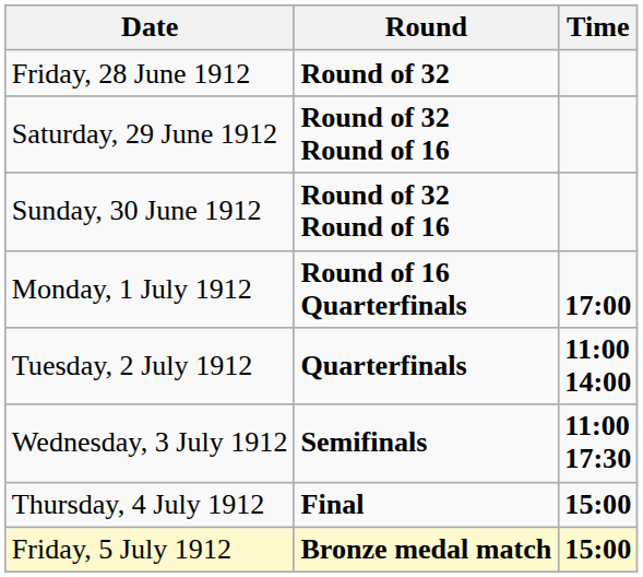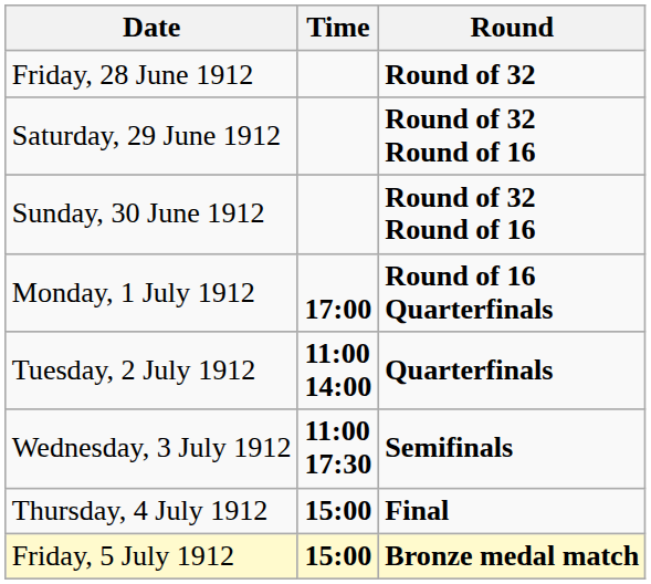 <table class="wikitable">
 <tr>
 <th>Date</th>
+<th>Time</th>
 <th>Round</th>
-<th>Time</th>
 </tr>
 <tr>
 <td>Friday, 28 June 1912</td>
+<td></td>
 <td><strong>Round of 32</strong></td>
-<td></td>
 </tr>
 <tr>
 <td>Saturday, 29 June 1912</td>
+<td></td>
 <td><strong>Round of 32</strong><br><strong>Round of 16</strong></td>
-<td></td>
 </tr>
 <tr>
 <td>Sunday, 30 June 1912</td>
+<td></td>
 <td><strong>Round of 32</strong><br><strong>Round of 16</strong></td>
-<td></td>
 </tr>
 <tr>
 <td>Monday, 1 July 1912</td>
+<td> <br><strong>17:00</strong></td>
 <td><strong>Round of 16</strong><br><strong>Quarterfinals</strong></td>
-<td> <br><strong>17:00</strong></td>
 </tr>
 <tr>
 <td>Tuesday, 2 July 1912</td>
+<td><strong>11:00</strong><br><strong>14:00</strong></td>
 <td><strong>Quarterfinals</strong></td>
-<td><strong>11:00</strong><br><strong>14:00</strong></td>
 </tr>
 <tr>
 <td>Wednesday, 3 July 1912</td>
+<td><strong>11:00</strong><br><strong>17:30</strong></td>
 <td><strong>Semifinals</strong></td>
-<td><strong>11:00</strong><br><strong>17:30</strong></td>
 </tr>
 <tr>
 <td>Thursday, 4 July 1912</td>
+<td><strong>15:00</strong></td>
 <td><strong>Final</strong></td>
-<td><strong>15:00</strong></td>
 </tr>
 <tr style=background:lemonchiffon>
 <td>Friday, 5 July 1912</td>
+<td><strong>15:00</strong></td>
 <td><strong>Bronze medal match</strong></td>
-<td><strong>15:00</strong></td>
 </tr>
 </table>
